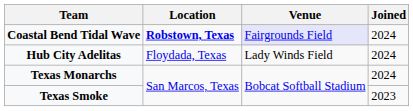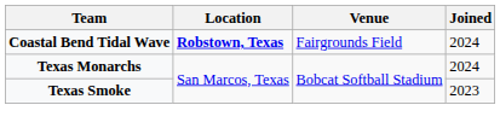 <table class="wikitable sortable plainrowheaders" style="font-size:95%">
 <tr>
 <th scope="col">Team</th>
 <th scope="col" class="unsortable">Location</th>
 <th scope="col" class="unsortable">Venue</th>
 <th scope="col">Joined</th>
 </tr>
 <tr>
 <th scope="row" style="background:#f8f9fa"><strong>Coastal Bend Tidal Wave</strong></th>
 <td><strong><a href='#'>Robstown, Texas</a></strong></td>
-<td style="background: lavender;"><a href='#'>Fairgrounds Field</a></td>
-<td>2024</td>
-</tr>
-<tr>
-<th scope="row" style="background:#f8f9fa"><strong>Hub City Adelitas</strong></th>
-<td><a href='#'>Floydada, Texas</a></td>
-<td>Lady Winds Field</td>
+<td><a href='#'>Fairgrounds Field</a></td>
 <td>2024</td>
 </tr>
 <tr>
 <th scope="row" style="background:#f8f9fa"><strong>Texas Monarchs</strong></th>
 <td rowspan="2"><a href='#'>San Marcos, Texas</a></td>
 <td rowspan="2"><a href='#'>Bobcat Softball Stadium</a></td>
 <td>2024</td>
 </tr>
 <tr>
 <th scope="row" style="background:#f8f9fa"><strong>Texas Smoke</strong></th>
 <td>2023</td>
 </tr>
 </table>
